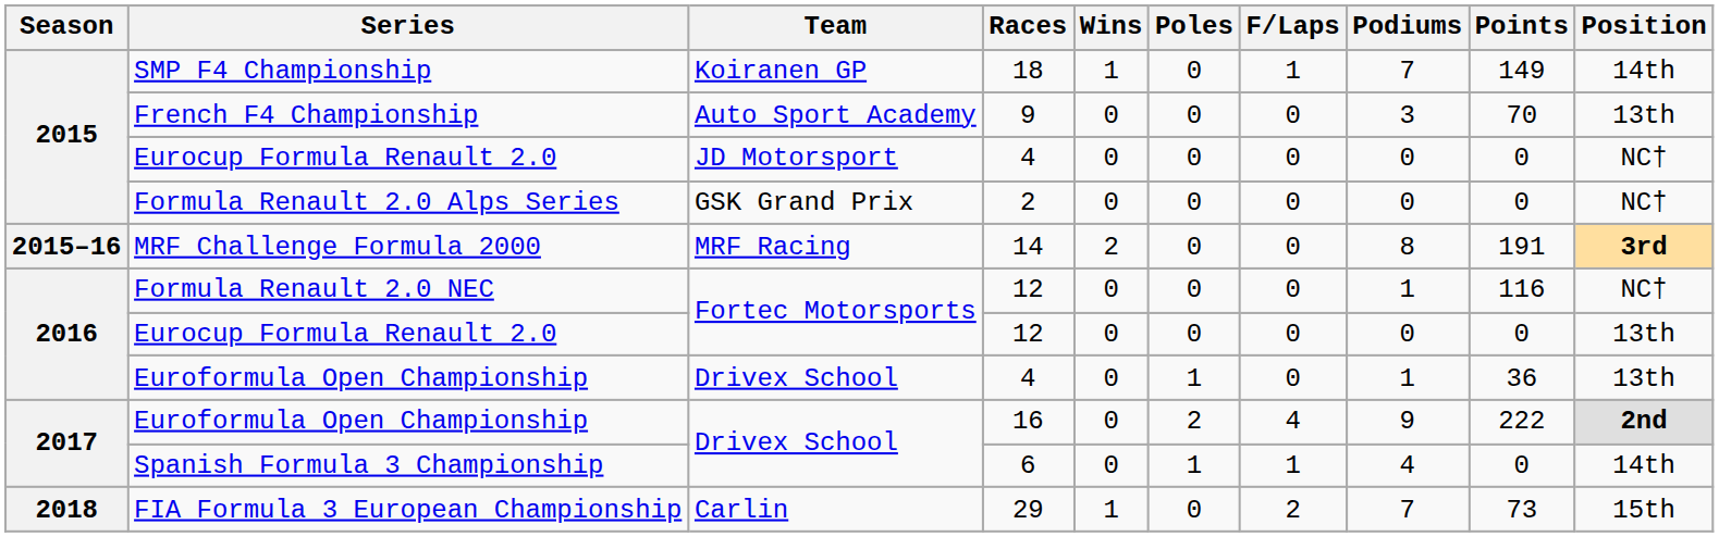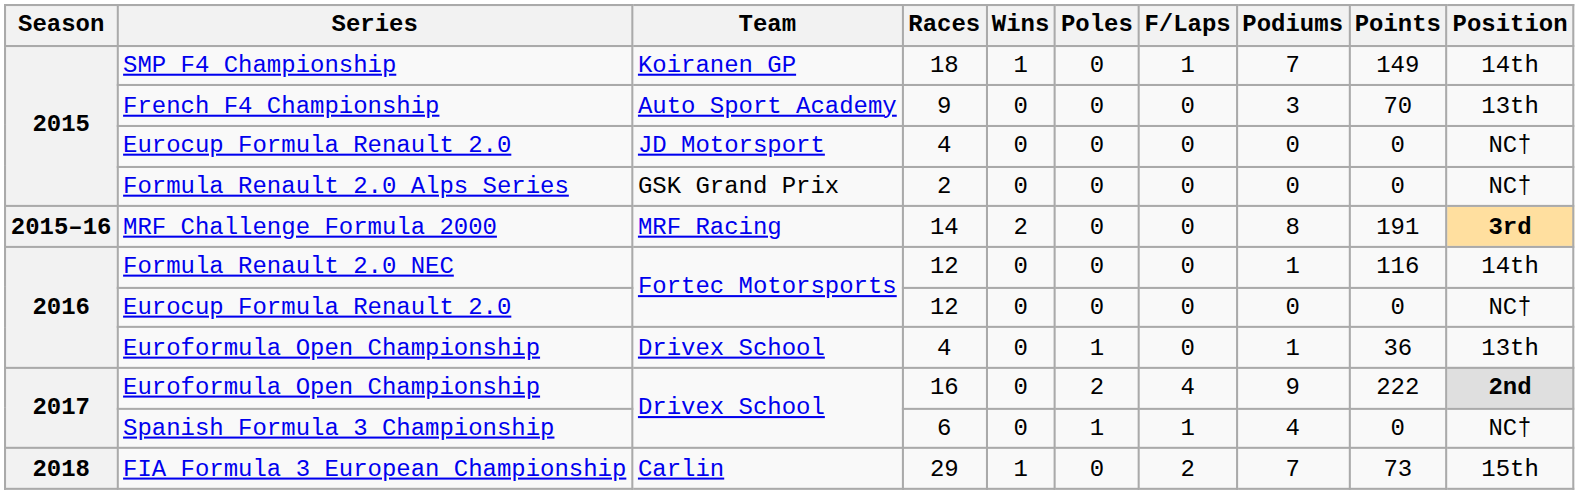 <table class="wikitable" style="font-size: 90%; text-align:center">
 <tr>
 <th>Season</th>
 <th>Series</th>
 <th>Team</th>
 <th>Races</th>
 <th>Wins</th>
 <th>Poles</th>
 <th>F/Laps</th>
 <th>Podiums</th>
 <th>Points</th>
 <th>Position</th>
 </tr>
 <tr>
 <th rowspan="4">2015</th>
 <td align=left><a href='#'>SMP F4 Championship</a></td>
 <td align=left><a href='#'>Koiranen GP</a></td>
 <td>18</td>
 <td>1</td>
 <td>0</td>
 <td>1</td>
 <td>7</td>
 <td>149</td>
 <td>14th</td>
 </tr>
 <tr>
 <td align=left><a href='#'>French F4 Championship</a></td>
 <td align=left><a href='#'>Auto Sport Academy</a></td>
 <td>9</td>
 <td>0</td>
 <td>0</td>
 <td>0</td>
 <td>3</td>
 <td>70</td>
 <td>13th</td>
 </tr>
 <tr>
 <td align=left><a href='#'>Eurocup Formula Renault 2.0</a></td>
 <td align=left><a href='#'>JD Motorsport</a></td>
 <td>4</td>
 <td>0</td>
 <td>0</td>
 <td>0</td>
 <td>0</td>
 <td>0</td>
 <td>NC†</td>
 </tr>
 <tr>
 <td align=left><a href='#'>Formula Renault 2.0 Alps Series</a></td>
 <td align=left>GSK Grand Prix</td>
 <td>2</td>
 <td>0</td>
 <td>0</td>
 <td>0</td>
 <td>0</td>
 <td>0</td>
 <td>NC†</td>
 </tr>
 <tr>
 <th>2015–16</th>
 <td align=left><a href='#'>MRF Challenge Formula 2000</a></td>
 <td align=left><a href='#'>MRF Racing</a></td>
 <td>14</td>
 <td>2</td>
 <td>0</td>
 <td>0</td>
 <td>8</td>
 <td>191</td>
 <td style="background:#FFDF9F;"><strong>3rd</strong></td>
 </tr>
 <tr>
 <th rowspan=3>2016</th>
 <td align=left><a href='#'>Formula Renault 2.0 NEC</a></td>
 <td rowspan="2" align=left><a href='#'>Fortec Motorsports</a></td>
 <td>12</td>
 <td>0</td>
 <td>0</td>
 <td>0</td>
 <td>1</td>
 <td>116</td>
-<td>NC†</td>
+<td>14th</td>
 </tr>
 <tr>
 <td align=left><a href='#'>Eurocup Formula Renault 2.0</a></td>
 <td>12</td>
 <td>0</td>
 <td>0</td>
 <td>0</td>
 <td>0</td>
 <td>0</td>
-<td>13th</td>
+<td>NC†</td>
 </tr>
 <tr>
 <td align=left><a href='#'>Euroformula Open Championship</a></td>
 <td align=left><a href='#'>Drivex School</a></td>
 <td>4</td>
 <td>0</td>
 <td>1</td>
 <td>0</td>
 <td>1</td>
 <td>36</td>
 <td>13th</td>
 </tr>
 <tr>
 <th rowspan=2>2017</th>
 <td align=left><a href='#'>Euroformula Open Championship</a></td>
 <td align=left rowspan=2><a href='#'>Drivex School</a></td>
 <td>16</td>
 <td>0</td>
 <td>2</td>
 <td>4</td>
 <td>9</td>
 <td>222</td>
 <td style="background:#DFDFDF;"><strong>2nd</strong></td>
 </tr>
 <tr>
 <td align=left><a href='#'>Spanish Formula 3 Championship</a></td>
 <td>6</td>
 <td>0</td>
 <td>1</td>
 <td>1</td>
 <td>4</td>
 <td>0</td>
-<td>14th</td>
+<td>NC†</td>
 </tr>
 <tr>
 <th>2018</th>
 <td align=left><a href='#'>FIA Formula 3 European Championship</a></td>
 <td align=left><a href='#'>Carlin</a></td>
 <td>29</td>
 <td>1</td>
 <td>0</td>
 <td>2</td>
 <td>7</td>
 <td>73</td>
 <td>15th</td>
 </tr>
 </table>
